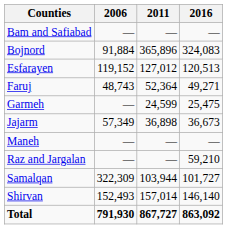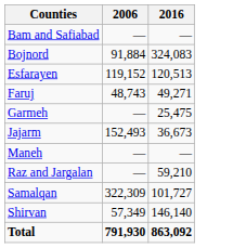 <table class="wikitable">
 <tr>
 <th>Counties</th>
 <th>2006</th>
-<th>2011</th>
 <th>2016</th>
 </tr>
 <tr>
 <td><a href='#'>Bam and Safiabad</a></td>
 <td style="text-align: right;">—</td>
 <td style="text-align: right;">—</td>
-<td style="text-align: right;">—</td>
 </tr>
 <tr>
 <td><a href='#'>Bojnord</a></td>
 <td style="text-align: right;">91,884</td>
-<td style="text-align: right;">365,896</td>
 <td style="text-align: right;">324,083</td>
 </tr>
 <tr>
 <td><a href='#'>Esfarayen</a></td>
 <td style="text-align: right;">119,152</td>
-<td style="text-align: right;">127,012</td>
 <td style="text-align: right;">120,513</td>
 </tr>
 <tr>
 <td><a href='#'>Faruj</a></td>
 <td style="text-align: right;">48,743</td>
-<td style="text-align: right;">52,364</td>
 <td style="text-align: right;">49,271</td>
 </tr>
 <tr>
 <td><a href='#'>Garmeh</a></td>
 <td style="text-align: right;">—</td>
-<td style="text-align: right;">24,599</td>
 <td style="text-align: right;">25,475</td>
 </tr>
 <tr>
 <td><a href='#'>Jajarm</a></td>
-<td style="text-align: right;">57,349</td>
-<td style="text-align: right;">36,898</td>
+<td style="text-align: right;">152,493</td>
 <td style="text-align: right;">36,673</td>
 </tr>
 <tr>
 <td><a href='#'>Maneh</a></td>
 <td style="text-align: right;">—</td>
 <td style="text-align: right;">—</td>
-<td style="text-align: right;">—</td>
 </tr>
 <tr>
 <td><a href='#'>Raz and Jargalan</a></td>
-<td style="text-align: right;">—</td>
 <td style="text-align: right;">—</td>
 <td style="text-align: right;">59,210</td>
 </tr>
 <tr>
 <td><a href='#'>Samalqan</a></td>
 <td style="text-align: right;">322,309</td>
-<td style="text-align: right;">103,944</td>
 <td style="text-align: right;">101,727</td>
 </tr>
 <tr>
 <td><a href='#'>Shirvan</a></td>
-<td style="text-align: right;">152,493</td>
-<td style="text-align: right;">157,014</td>
+<td style="text-align: right;">57,349</td>
 <td style="text-align: right;">146,140</td>
 </tr>
 <tr>
 <td><strong>Total</strong></td>
 <td style="text-align: right;"><strong>791,930</strong></td>
-<td style="text-align: right;"><strong>867,727</strong></td>
 <td style="text-align: right;"><strong>863,092</strong></td>
 </tr>
 </table>
